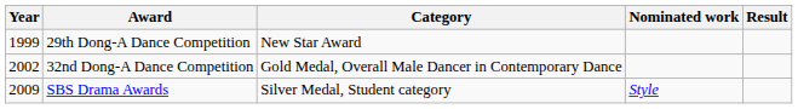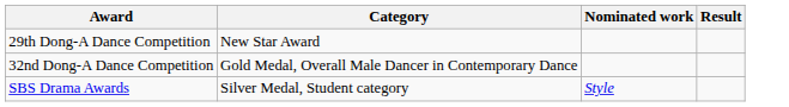 <table class="wikitable">
 <tr>
-<th>Year</th>
 <th>Award</th>
 <th>Category</th>
 <th>Nominated work</th>
 <th>Result</th>
 </tr>
 <tr>
-<td>1999</td>
 <td>29th Dong-A Dance Competition</td>
 <td>New Star Award</td>
 <td></td>
 <td></td>
 </tr>
 <tr>
-<td>2002</td>
 <td>32nd Dong-A Dance Competition</td>
 <td>Gold Medal, Overall Male Dancer in Contemporary Dance</td>
 <td></td>
 <td></td>
 </tr>
 <tr>
-<td>2009</td>
 <td><a href='#'>SBS Drama Awards</a></td>
 <td>Silver Medal, Student category</td>
 <td><em><a href='#'>Style</a></em></td>
 <td></td>
 </tr>
 </table>
